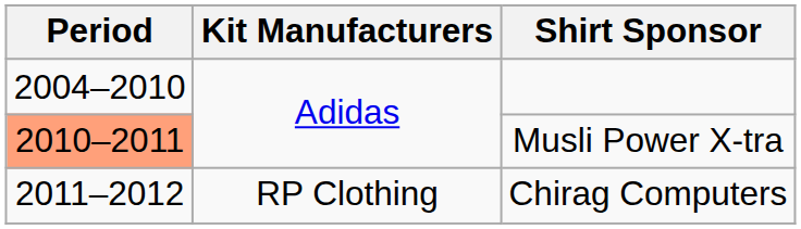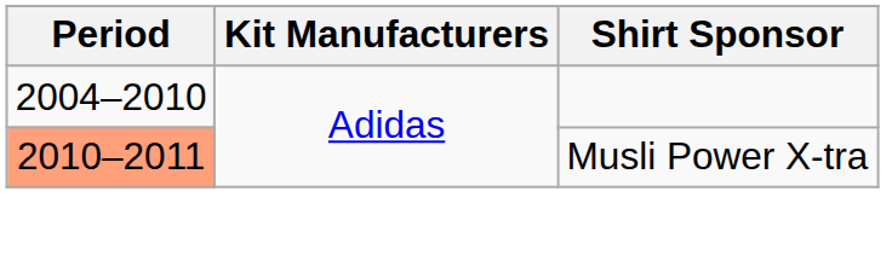 <table class="wikitable" style="text-align:center;margin-left:1em;float:center">
 <tr>
 <th>Period</th>
 <th>Kit Manufacturers</th>
 <th>Shirt Sponsor</th>
 </tr>
 <tr>
 <td>2004–2010</td>
 <td rowspan="2"><a href='#'>Adidas</a></td>
 <td></td>
 </tr>
 <tr>
 <td style="background: lightsalmon;">2010–2011</td>
 <td>Musli Power X-tra</td>
 </tr>
-<tr>
-<td>2011–2012</td>
-<td>RP Clothing</td>
-<td>Chirag Computers</td>
-</tr>
 </table>
